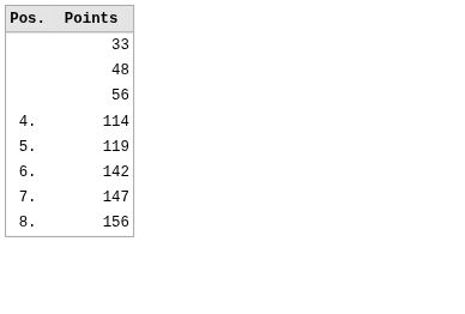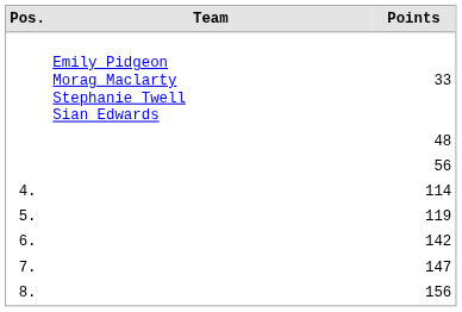 <table cellspacing="0" cellpadding="3" style="border:1px solid #AAAAAA;font-size:90%">
 <tr bgcolor="#E4E4E4">
 <th style="border-bottom:1px solid #AAAAAA" width=10>Pos.</th>
+<th style="border-bottom:1px solid #AAAAAA" width=250>Team</th>
 <th style="border-bottom:1px solid #AAAAAA" width=60>Points</th>
 </tr>
 <tr align="center">
 <td align="center" valign="top"></td>
+<td align="left"> <br> <a href='#'>Emily Pidgeon</a> <br> <a href='#'>Morag Maclarty</a> <br> <a href='#'>Stephanie Twell</a> <br> <a href='#'>Sian Edwards</a> <br></td>
 <td align="right">33</td>
 </tr>
 <tr align="center">
 <td align="center" valign="top"></td>
+<td align="left"></td>
 <td align="right">48</td>
 </tr>
 <tr align="center">
 <td align="center" valign="top"></td>
+<td align="left"></td>
 <td align="right">56</td>
 </tr>
 <tr align="center">
 <td align="center" valign="top">4.</td>
+<td align="left"></td>
 <td align="right">114</td>
 </tr>
 <tr align="center">
 <td align="center" valign="top">5.</td>
+<td align="left"></td>
 <td align="right">119</td>
 </tr>
 <tr align="center">
 <td align="center" valign="top">6.</td>
+<td align="left"></td>
 <td align="right">142</td>
 </tr>
 <tr align="center">
 <td align="center" valign="top">7.</td>
+<td align="left"></td>
 <td align="right">147</td>
 </tr>
 <tr align="center">
 <td align="center" valign="top">8.</td>
+<td align="left"></td>
 <td align="right">156</td>
 </tr>
 </table>
